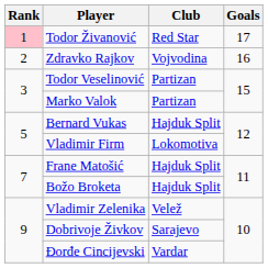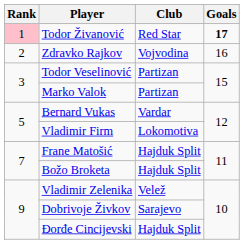 <table class="wikitable" style="text-align:center">
 <tr>
 <th>Rank</th>
 <th>Player</th>
 <th>Club</th>
 <th>Goals</th>
 </tr>
 <tr>
 <td rowspan="1" style="background: pink;">1</td>
 <td align="left"> <a href='#'>Todor Živanović</a></td>
 <td align="left"><a href='#'>Red Star</a></td>
-<td>17</td>
+<td><strong>17</strong></td>
 </tr>
 <tr>
 <td rowspan="1">2</td>
 <td align="left"> <a href='#'>Zdravko Rajkov</a></td>
 <td align="left"><a href='#'>Vojvodina</a></td>
 <td>16</td>
 </tr>
 <tr>
 <td rowspan="2">3</td>
 <td align="left"> <a href='#'>Todor Veselinović</a></td>
 <td align="left"><a href='#'>Partizan</a></td>
 <td rowspan="2">15</td>
 </tr>
 <tr>
 <td align="left"> <a href='#'>Marko Valok</a></td>
 <td align="left"><a href='#'>Partizan</a></td>
 </tr>
 <tr>
 <td rowspan="2">5</td>
 <td align="left"> <a href='#'>Bernard Vukas</a></td>
-<td align="left"><a href='#'>Hajduk Split</a></td>
+<td align="left"><a href='#'>Vardar</a></td>
 <td rowspan="2">12</td>
 </tr>
 <tr>
 <td align="left"> <a href='#'>Vladimir Firm</a></td>
 <td align="left"><a href='#'>Lokomotiva</a></td>
 </tr>
 <tr>
 <td rowspan="2">7</td>
 <td align="left"> <a href='#'>Frane Matošić</a></td>
 <td align="left"><a href='#'>Hajduk Split</a></td>
 <td rowspan="2">11</td>
 </tr>
 <tr>
 <td align="left"> <a href='#'>Božo Broketa</a></td>
 <td align="left"><a href='#'>Hajduk Split</a></td>
 </tr>
 <tr>
 <td rowspan="3">9</td>
 <td align="left"> <a href='#'>Vladimir Zelenika</a></td>
 <td align="left"><a href='#'>Velež</a></td>
 <td rowspan="3">10</td>
 </tr>
 <tr>
 <td align="left"> <a href='#'>Dobrivoje Živkov</a></td>
 <td align="left"><a href='#'>Sarajevo</a></td>
 </tr>
 <tr>
 <td align="left"> <a href='#'>Đorđe Cincijevski</a></td>
-<td align="left"><a href='#'>Vardar</a></td>
+<td align="left"><a href='#'>Hajduk Split</a></td>
 </tr>
 </table>
